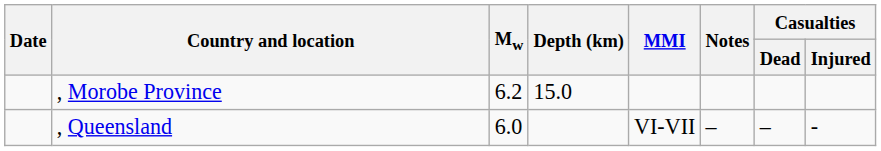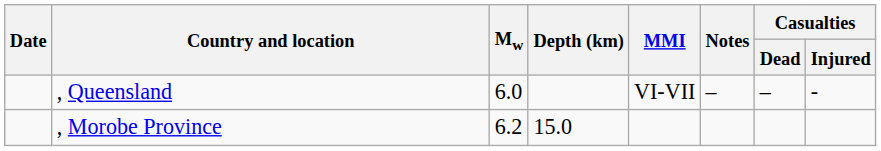 <table class="wikitable sortable sort-under" style="border:1px black; margin-left:1em;">
 <tr>
 <th rowspan="2"><small>Date</small></th>
 <th rowspan="2" style="width: 310px"><small>Country and location</small></th>
 <th rowspan="2"><small>M<sub>w</sub></small></th>
 <th rowspan="2"><small>Depth (km)</small></th>
 <th rowspan="2"><small><a href='#'>MMI</a></small></th>
 <th rowspan="2" class="unsortable"><small>Notes</small></th>
 <th colspan="2"><small>Casualties</small></th>
 </tr>
 <tr>
 <th><small>Dead</small></th>
 <th><small>Injured</small></th>
 </tr>
 <tr>
 <td></td>
+<td>, <a href='#'>Queensland</a></td>
+<td>6.0</td>
+<td></td>
+<td>VI-VII</td>
+<td>–</td>
+<td>–</td>
+<td>-</td>
+</tr>
+<tr>
+<td></td>
 <td>, <a href='#'>Morobe Province</a></td>
 <td>6.2</td>
 <td>15.0</td>
 <td></td>
 <td></td>
 <td></td>
 <td></td>
 </tr>
-<tr>
-<td></td>
-<td>, <a href='#'>Queensland</a></td>
-<td>6.0</td>
-<td></td>
-<td>VI-VII</td>
-<td>–</td>
-<td>–</td>
-<td>-</td>
-</tr>
 </table>
